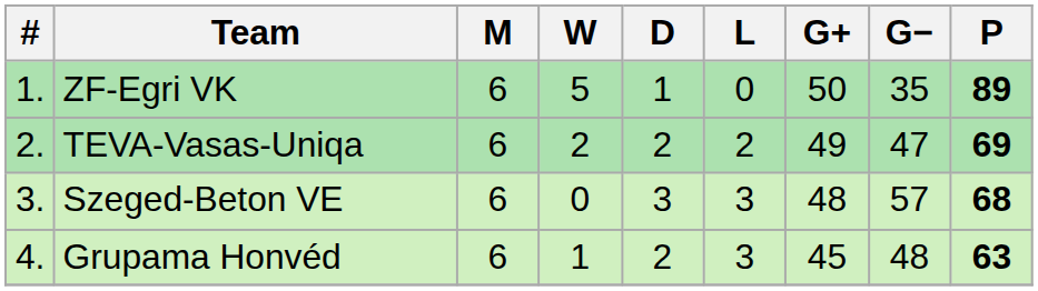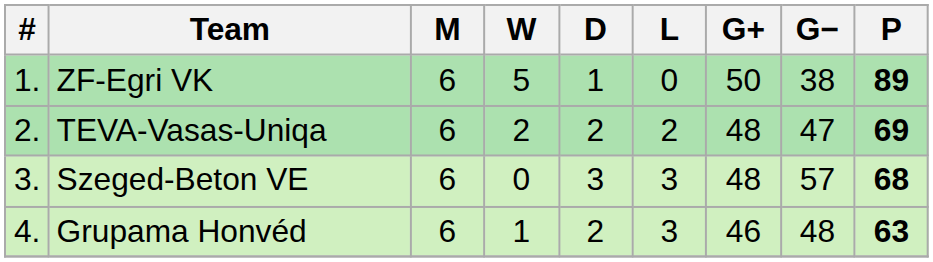 <table class="wikitable" style="text-align: center;">
 <tr>
 <th width="15">#</th>
 <th width="175">Team</th>
 <th width="30">M</th>
 <th width="30">W</th>
 <th width="30">D</th>
 <th width="30">L</th>
 <th width="30">G+</th>
 <th width="30">G−</th>
 <th width="30">P</th>
 </tr>
 <tr style="background: #ACE1AF;">
 <td>1.</td>
 <td align="left">ZF-Egri VK</td>
 <td>6</td>
 <td>5</td>
 <td>1</td>
 <td>0</td>
 <td>50</td>
-<td>35</td>
+<td>38</td>
 <td><strong>89</strong></td>
 </tr>
 <tr style="background: #ACE1AF;">
 <td>2.</td>
 <td align="left">TEVA-Vasas-Uniqa</td>
 <td>6</td>
 <td>2</td>
 <td>2</td>
 <td>2</td>
-<td>49</td>
+<td>48</td>
 <td>47</td>
 <td><strong>69</strong></td>
 </tr>
 <tr style="background: #D0F0C0;">
 <td>3.</td>
 <td align="left">Szeged-Beton VE</td>
 <td>6</td>
 <td>0</td>
 <td>3</td>
 <td>3</td>
 <td>48</td>
 <td>57</td>
 <td><strong>68</strong></td>
 </tr>
 <tr style="background: #D0F0C0;">
 <td>4.</td>
 <td align="left">Grupama Honvéd</td>
 <td>6</td>
 <td>1</td>
 <td>2</td>
 <td>3</td>
-<td>45</td>
+<td>46</td>
 <td>48</td>
 <td><strong>63</strong></td>
 </tr>
 <tr>
 </tr>
 </table>
